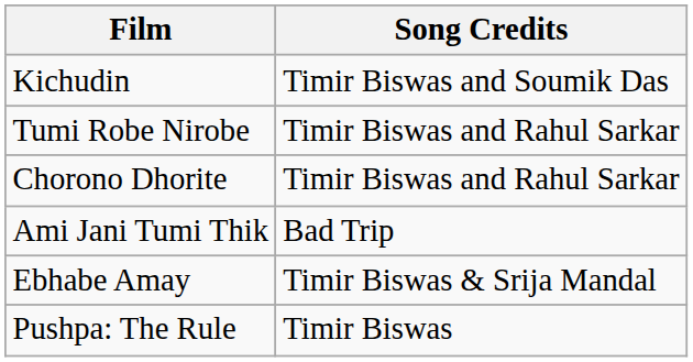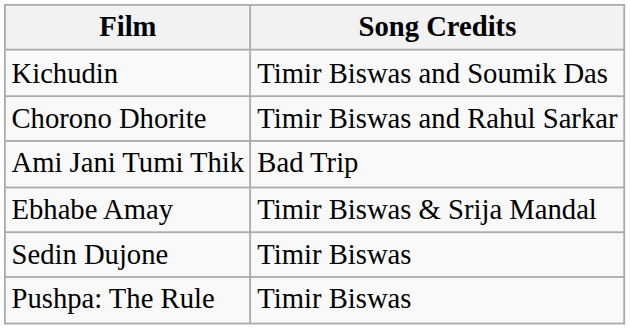 <table class="wikitable">
 <tr>
 <th>Film</th>
 <th>Song Credits</th>
 </tr>
 <tr>
 <td>Kichudin</td>
 <td>Timir Biswas and Soumik Das</td>
-</tr>
-<tr>
-<td>Tumi Robe Nirobe</td>
-<td>Timir Biswas and Rahul Sarkar</td>
 </tr>
 <tr>
 <td>Chorono Dhorite</td>
 <td>Timir Biswas and Rahul Sarkar</td>
 </tr>
 <tr>
 <td>Ami Jani Tumi Thik</td>
 <td>Bad Trip</td>
 </tr>
 <tr>
 <td>Ebhabe Amay</td>
 <td>Timir Biswas & Srija Mandal</td>
 </tr>
 <tr>
+<td>Sedin Dujone</td>
+<td>Timir Biswas</td>
+</tr>
+<tr>
 <td>Pushpa: The Rule</td>
 <td>Timir Biswas</td>
 </tr>
 </table>
